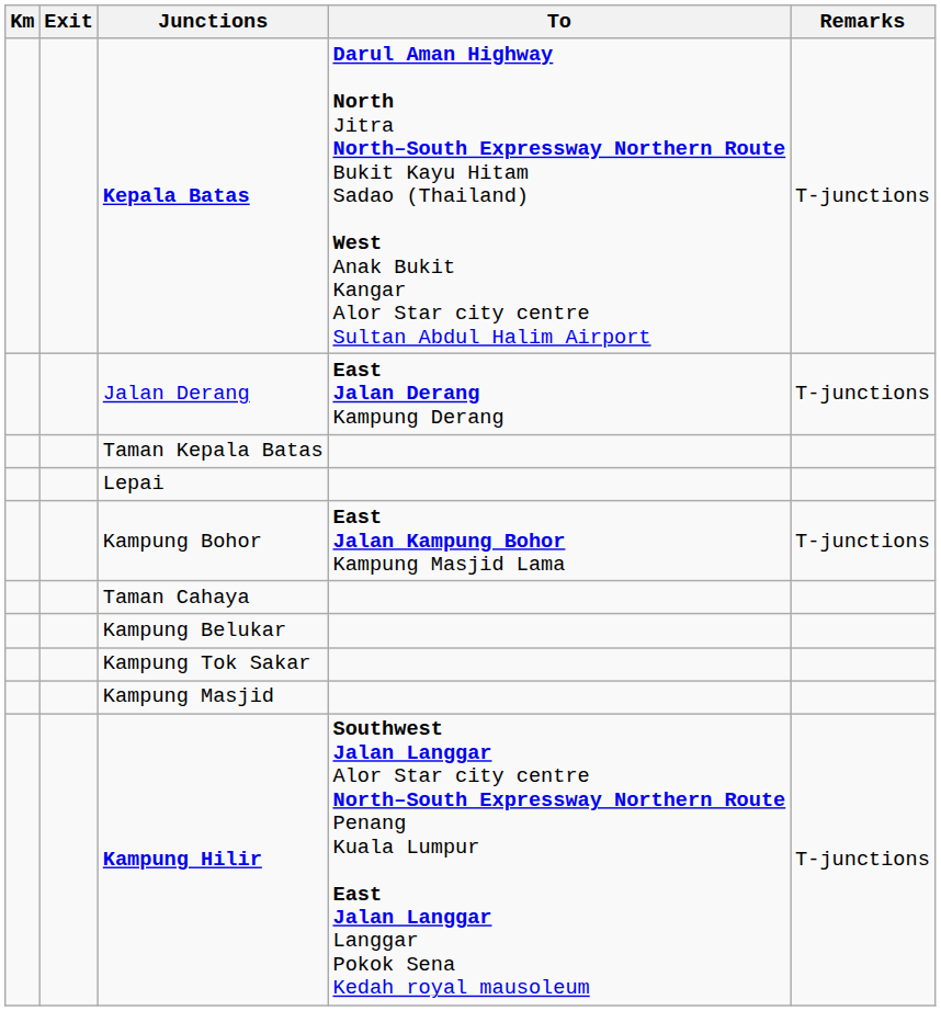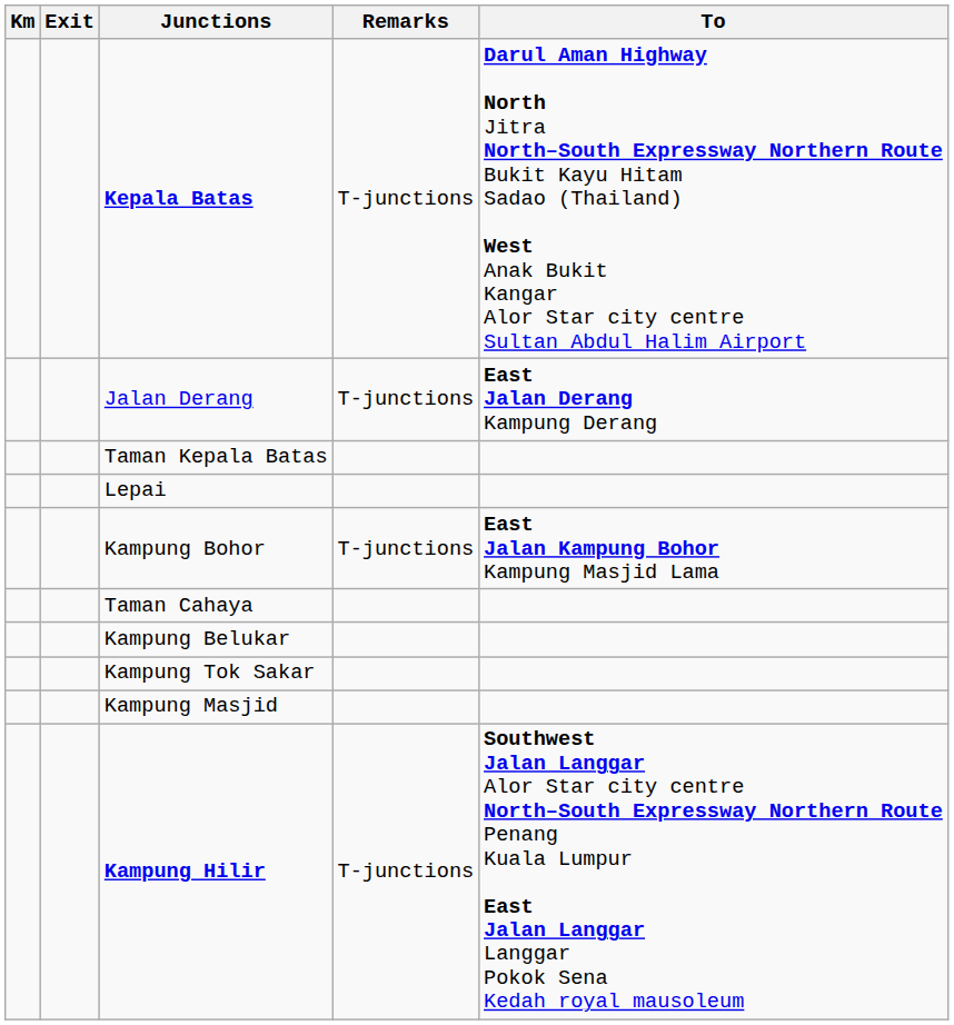 <table class="wikitable">
 <tr>
 <th>Km</th>
 <th>Exit</th>
 <th>Junctions</th>
+<th>Remarks</th>
 <th>To</th>
-<th>Remarks</th>
 </tr>
 <tr>
 <td></td>
 <td></td>
 <td><strong><a href='#'>Kepala Batas</a></strong></td>
+<td>T-junctions</td>
 <td> <strong><a href='#'>Darul Aman Highway</a></strong><br><br><strong>North</strong><br>Jitra<br>  <strong><a href='#'>North–South Expressway Northern Route</a></strong><br>Bukit Kayu Hitam<br>Sadao (Thailand)<br><br><strong>West</strong><br>Anak Bukit<br>Kangar<br>Alor Star city centre<br><a href='#'>Sultan Abdul Halim Airport</a> </td>
-<td>T-junctions</td>
 </tr>
 <tr>
 <td></td>
 <td></td>
 <td><a href='#'>Jalan Derang</a></td>
+<td>T-junctions</td>
 <td><strong>East</strong><br> <strong><a href='#'>Jalan Derang</a></strong><br>Kampung Derang</td>
-<td>T-junctions</td>
 </tr>
 <tr>
 <td></td>
 <td></td>
 <td>Taman Kepala Batas</td>
 <td></td>
 <td></td>
 </tr>
 <tr>
 <td></td>
 <td></td>
 <td>Lepai</td>
 <td></td>
 <td></td>
 </tr>
 <tr>
 <td></td>
 <td></td>
 <td>Kampung Bohor</td>
+<td>T-junctions</td>
 <td><strong>East</strong><br> <strong><a href='#'>Jalan Kampung Bohor</a></strong><br>Kampung Masjid Lama</td>
-<td>T-junctions</td>
 </tr>
 <tr>
 <td></td>
 <td></td>
 <td>Taman Cahaya</td>
 <td></td>
 <td></td>
 </tr>
 <tr>
 <td></td>
 <td></td>
 <td>Kampung Belukar</td>
 <td></td>
 <td></td>
 </tr>
 <tr>
 <td></td>
 <td></td>
 <td>Kampung Tok Sakar</td>
 <td></td>
 <td></td>
 </tr>
 <tr>
 <td></td>
 <td></td>
 <td>Kampung Masjid</td>
 <td></td>
 <td></td>
 </tr>
 <tr>
 <td></td>
 <td></td>
 <td><strong><a href='#'>Kampung Hilir</a></strong></td>
+<td>T-junctions</td>
 <td><strong>Southwest</strong><br> <strong><a href='#'>Jalan Langgar</a></strong><br>Alor Star city centre<br>  <strong><a href='#'>North–South Expressway Northern Route</a></strong><br>Penang<br>Kuala Lumpur<br><br><strong>East</strong><br> <strong><a href='#'>Jalan Langgar</a></strong><br>Langgar<br>Pokok Sena<br><a href='#'>Kedah royal mausoleum</a></td>
-<td>T-junctions</td>
 </tr>
 </table>
